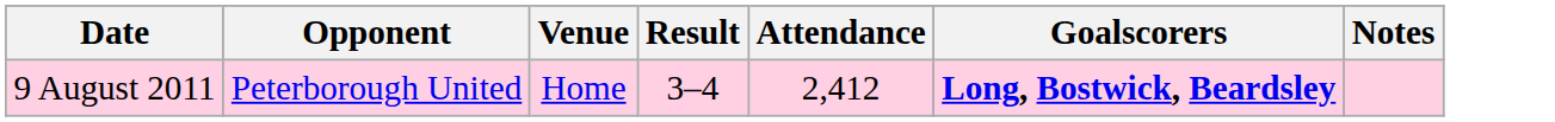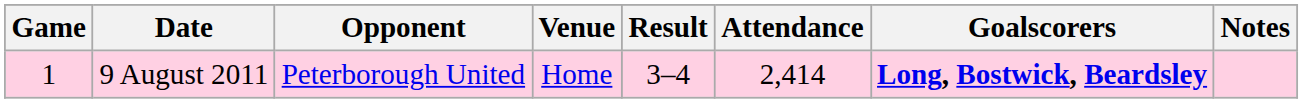 <table class="wikitable" style="text-align:center;">
 <tr>
+<th>Game</th>
 <th>Date</th>
 <th>Opponent</th>
 <th>Venue</th>
 <th>Result</th>
 <th>Attendance</th>
 <th>Goalscorers</th>
 <th>Notes</th>
 </tr>
 <tr style="background: #ffd0e3;">
+<td style="text-align:center;">1</td>
 <td>9 August 2011</td>
 <td><a href='#'>Peterborough United</a></td>
 <td><a href='#'>Home</a></td>
 <td>3–4</td>
-<td>2,412</td>
+<td>2,414</td>
 <td><strong><a href='#'>Long</a>, <a href='#'>Bostwick</a>, <a href='#'>Beardsley</a></strong></td>
 <td></td>
 </tr>
 </table>
